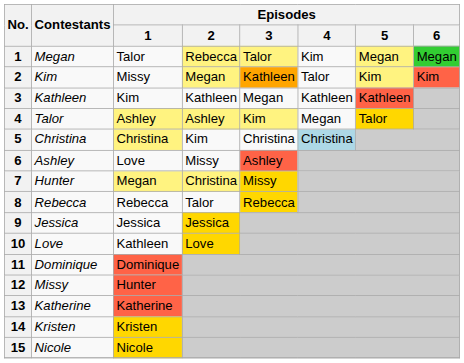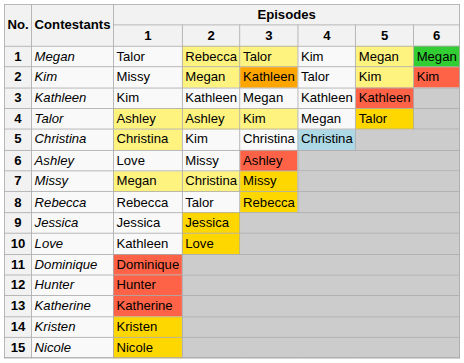 <table class="wikitable">
 <tr>
 <th rowspan=2>No.</th>
 <th rowspan=2>Contestants</th>
 <th colspan=6>Episodes</th>
 </tr>
 <tr>
 <th>1</th>
 <th>2</th>
 <th>3</th>
 <th>4</th>
 <th>5</th>
 <th>6</th>
 </tr>
 <tr>
 <th>1</th>
 <td><em>Megan</em></td>
 <td>Talor</td>
 <td bgcolor="#FFF380">Rebecca</td>
 <td bgcolor="#FFF380">Talor</td>
 <td>Kim</td>
 <td bgcolor="#FFF380">Megan</td>
 <td bgcolor="limegreen">Megan</td>
 </tr>
 <tr>
 <th>2</th>
 <td><em>Kim</em></td>
 <td>Missy</td>
 <td bgcolor="#FFF380">Megan</td>
 <td bgcolor="orange">Kathleen</td>
 <td>Talor</td>
 <td bgcolor="#FFF380">Kim</td>
 <td bgcolor="tomato">Kim</td>
 </tr>
 <tr>
 <th>3</th>
 <td><em>Kathleen</em></td>
 <td>Kim</td>
 <td>Kathleen</td>
 <td>Megan</td>
 <td>Kathleen</td>
 <td bgcolor="tomato">Kathleen</td>
 <td bgcolor="#CCCCCC"></td>
 </tr>
 <tr>
 <th>4</th>
 <td><em>Talor</em></td>
 <td bgcolor="#FFF380">Ashley</td>
 <td bgcolor="#FFF380">Ashley</td>
 <td bgcolor="#FFF380">Kim</td>
 <td>Megan</td>
 <td bgcolor="gold">Talor</td>
 <td bgcolor="#CCCCCC"></td>
 </tr>
 <tr>
 <th>5</th>
 <td><em>Christina</em></td>
 <td bgcolor="#FFF380">Christina</td>
 <td>Kim</td>
 <td>Christina</td>
 <td bgcolor="lightblue">Christina</td>
 <td bgcolor="#CCCCCC" colspan=2></td>
 </tr>
 <tr>
 <th>6</th>
 <td><em>Ashley</em></td>
 <td>Love</td>
 <td>Missy</td>
 <td bgcolor="tomato">Ashley</td>
 <td bgcolor="#CCCCCC" colspan=3></td>
 </tr>
 <tr>
 <th>7</th>
-<td><em>Hunter</em></td>
+<td><em>Missy</em></td>
 <td bgcolor="#FFF380">Megan</td>
 <td bgcolor="#FFF380">Christina</td>
 <td bgcolor="gold">Missy</td>
 <td bgcolor="#CCCCCC" colspan=3></td>
 </tr>
 <tr>
 <th>8</th>
 <td><em>Rebecca</em></td>
 <td>Rebecca</td>
 <td>Talor</td>
 <td bgcolor="gold">Rebecca</td>
 <td bgcolor="#CCCCCC" colspan=3></td>
 </tr>
 <tr>
 <th>9</th>
 <td><em>Jessica</em></td>
 <td>Jessica</td>
 <td bgcolor="gold">Jessica</td>
 <td bgcolor="#CCCCCC" colspan=4></td>
 </tr>
 <tr>
 <th>10</th>
 <td><em>Love</em></td>
 <td>Kathleen</td>
 <td bgcolor="gold">Love</td>
 <td bgcolor="#CCCCCC" colspan=4></td>
 </tr>
 <tr>
 <th>11</th>
 <td><em>Dominique</em></td>
 <td bgcolor="tomato">Dominique</td>
 <td bgcolor="#CCCCCC" colspan=5></td>
 </tr>
 <tr>
 <th>12</th>
-<td><em>Missy</em></td>
+<td><em>Hunter</em></td>
 <td bgcolor="tomato">Hunter</td>
 <td bgcolor="#CCCCCC" colspan=5></td>
 </tr>
 <tr>
 <th>13</th>
 <td><em>Katherine</em></td>
 <td bgcolor="tomato">Katherine</td>
 <td bgcolor="#CCCCCC" colspan=5></td>
 </tr>
 <tr>
 <th>14</th>
 <td><em>Kristen</em></td>
 <td bgcolor="gold">Kristen</td>
 <td bgcolor="#CCCCCC" colspan=5></td>
 </tr>
 <tr>
 <th>15</th>
 <td><em>Nicole</em></td>
 <td bgcolor="gold">Nicole</td>
 <td bgcolor="#CCCCCC" colspan=5></td>
 </tr>
 <tr>
 </tr>
 </table>
